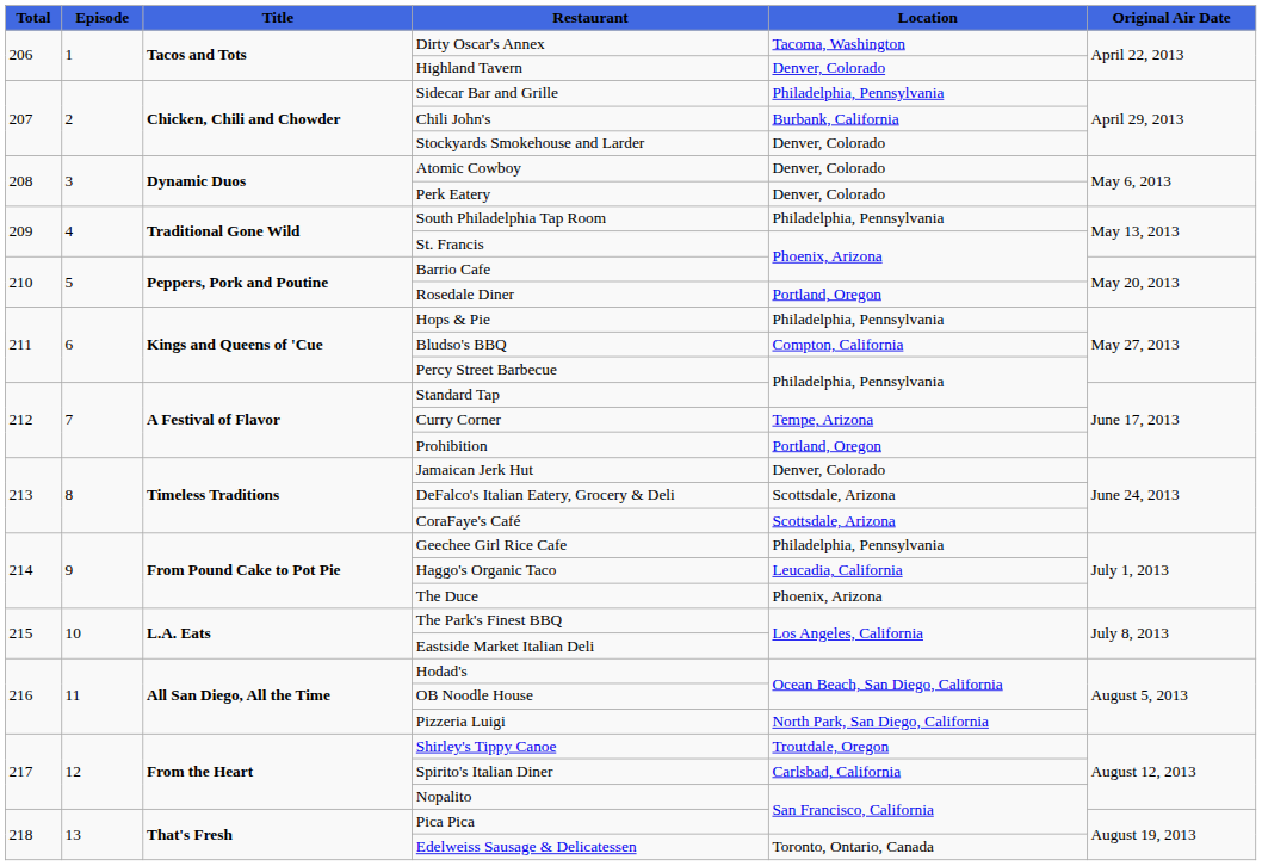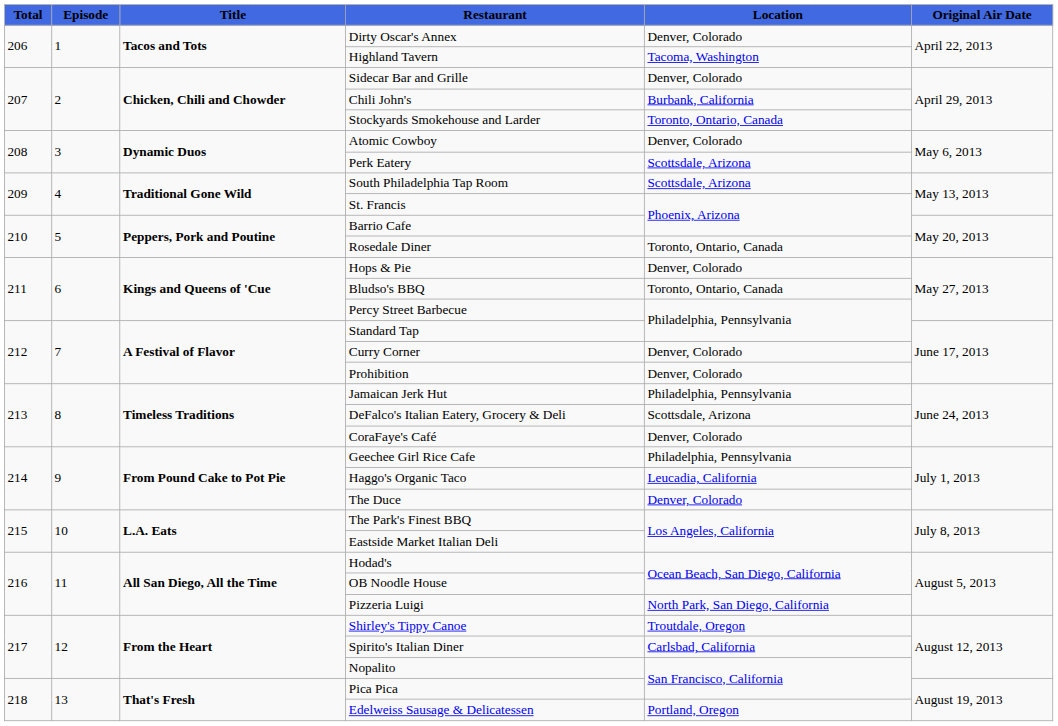 <table class="wikitable" style="width: 100%;">
 <tr>
 <th # style="background:#4169E1;">Total</th>
 <th # style="background:#4169E1;">Episode</th>
 <th # style="background:#4169E1;">Title</th>
 <th # style="background:#4169E1;">Restaurant</th>
 <th # style="background:#4169E1;">Location</th>
 <th # style="background:#4169E1;">Original Air Date</th>
 </tr>
 <tr>
 <td rowspan="2">206</td>
 <td rowspan="2">1</td>
 <td rowspan="2"><strong>Tacos and Tots</strong></td>
 <td>Dirty Oscar's Annex</td>
-<td><a href='#'>Tacoma, Washington</a></td>
+<td>Denver, Colorado</td>
 <td rowspan="2">April 22, 2013</td>
 </tr>
 <tr>
 <td>Highland Tavern</td>
-<td><a href='#'>Denver, Colorado</a></td>
+<td><a href='#'>Tacoma, Washington</a></td>
 </tr>
 <tr>
 <td rowspan="3">207</td>
 <td rowspan="3">2</td>
 <td rowspan="3"><strong>Chicken, Chili and Chowder</strong></td>
 <td>Sidecar Bar and Grille</td>
-<td><a href='#'>Philadelphia, Pennsylvania</a></td>
+<td>Denver, Colorado</td>
 <td rowspan="3">April 29, 2013</td>
 </tr>
 <tr>
 <td>Chili John's</td>
 <td><a href='#'>Burbank, California</a></td>
 </tr>
 <tr>
 <td>Stockyards Smokehouse and Larder</td>
-<td>Denver, Colorado</td>
+<td><a href='#'>Toronto, Ontario, Canada</a></td>
 </tr>
 <tr>
 <td rowspan="2">208</td>
 <td rowspan="2">3</td>
 <td rowspan="2"><strong>Dynamic Duos</strong></td>
 <td>Atomic Cowboy</td>
 <td>Denver, Colorado</td>
 <td rowspan="2">May 6, 2013</td>
 </tr>
 <tr>
 <td>Perk Eatery</td>
-<td>Denver, Colorado</td>
+<td><a href='#'>Scottsdale, Arizona</a></td>
 </tr>
 <tr>
 <td rowspan="2">209</td>
 <td rowspan="2">4</td>
 <td rowspan="2"><strong>Traditional Gone Wild</strong></td>
 <td>South Philadelphia Tap Room</td>
-<td>Philadelphia, Pennsylvania</td>
+<td><a href='#'>Scottsdale, Arizona</a></td>
 <td rowspan="2">May 13, 2013</td>
 </tr>
 <tr>
 <td>St. Francis</td>
 <td rowspan="2"><a href='#'>Phoenix, Arizona</a></td>
 </tr>
 <tr>
 <td rowspan="2">210</td>
 <td rowspan="2">5</td>
 <td rowspan="2"><strong>Peppers, Pork and Poutine</strong></td>
 <td>Barrio Cafe</td>
 <td rowspan="2">May 20, 2013</td>
 </tr>
 <tr>
 <td>Rosedale Diner</td>
-<td><a href='#'>Portland, Oregon</a></td>
+<td>Toronto, Ontario, Canada</td>
 </tr>
 <tr>
 <td rowspan="3">211</td>
 <td rowspan="3">6</td>
 <td rowspan="3"><strong>Kings and Queens of 'Cue</strong></td>
 <td>Hops & Pie</td>
-<td>Philadelphia, Pennsylvania</td>
+<td>Denver, Colorado</td>
 <td rowspan="3">May 27, 2013</td>
 </tr>
 <tr>
 <td>Bludso's BBQ</td>
-<td><a href='#'>Compton, California</a></td>
+<td>Toronto, Ontario, Canada</td>
 </tr>
 <tr>
 <td>Percy Street Barbecue</td>
 <td rowspan="2">Philadelphia, Pennsylvania</td>
 </tr>
 <tr>
 <td rowspan="3">212</td>
 <td rowspan="3">7</td>
 <td rowspan="3"><strong>A Festival of Flavor</strong></td>
 <td>Standard Tap</td>
 <td rowspan="3">June 17, 2013</td>
 </tr>
 <tr>
 <td>Curry Corner</td>
-<td><a href='#'>Tempe, Arizona</a></td>
+<td>Denver, Colorado</td>
 </tr>
 <tr>
 <td>Prohibition</td>
-<td><a href='#'>Portland, Oregon</a></td>
+<td>Denver, Colorado</td>
 </tr>
 <tr>
 <td rowspan="3">213</td>
 <td rowspan="3">8</td>
 <td rowspan="3"><strong>Timeless Traditions</strong></td>
 <td>Jamaican Jerk Hut</td>
-<td>Denver, Colorado</td>
+<td>Philadelphia, Pennsylvania</td>
 <td rowspan="3">June 24, 2013</td>
 </tr>
 <tr>
 <td>DeFalco's Italian Eatery, Grocery & Deli</td>
 <td>Scottsdale, Arizona</td>
 </tr>
 <tr>
 <td>CoraFaye's Café</td>
-<td><a href='#'>Scottsdale, Arizona</a></td>
+<td>Denver, Colorado</td>
 </tr>
 <tr>
 <td rowspan="3">214</td>
 <td rowspan="3">9</td>
 <td rowspan="3"><strong>From Pound Cake to Pot Pie</strong></td>
 <td>Geechee Girl Rice Cafe</td>
 <td>Philadelphia, Pennsylvania</td>
 <td rowspan="3">July 1, 2013</td>
 </tr>
 <tr>
 <td>Haggo's Organic Taco</td>
 <td><a href='#'>Leucadia, California</a></td>
 </tr>
 <tr>
 <td>The Duce</td>
-<td>Phoenix, Arizona</td>
+<td><a href='#'>Denver, Colorado</a></td>
 </tr>
 <tr>
 <td rowspan="2">215</td>
 <td rowspan="2">10</td>
 <td rowspan="2"><strong>L.A. Eats</strong></td>
 <td>The Park's Finest BBQ</td>
 <td rowspan="2"><a href='#'>Los Angeles, California</a></td>
 <td rowspan="2">July 8, 2013</td>
 </tr>
 <tr>
 <td>Eastside Market Italian Deli</td>
 </tr>
 <tr>
 <td rowspan="3">216</td>
 <td rowspan="3">11</td>
 <td rowspan="3"><strong>All San Diego, All the Time</strong></td>
 <td>Hodad's</td>
 <td rowspan="2"><a href='#'>Ocean Beach, San Diego, California</a></td>
 <td rowspan="3">August 5, 2013</td>
 </tr>
 <tr>
 <td>OB Noodle House</td>
 </tr>
 <tr>
 <td>Pizzeria Luigi</td>
 <td><a href='#'>North Park, San Diego, California</a></td>
 </tr>
 <tr>
 <td rowspan="3">217</td>
 <td rowspan="3">12</td>
 <td rowspan="3"><strong>From the Heart</strong></td>
 <td><a href='#'>Shirley's Tippy Canoe</a></td>
 <td><a href='#'>Troutdale, Oregon</a></td>
 <td rowspan="3">August 12, 2013</td>
 </tr>
 <tr>
 <td>Spirito's Italian Diner</td>
 <td><a href='#'>Carlsbad, California</a></td>
 </tr>
 <tr>
 <td>Nopalito</td>
 <td rowspan="2"><a href='#'>San Francisco, California</a></td>
 </tr>
 <tr>
 <td rowspan="2">218</td>
 <td rowspan="2">13</td>
 <td rowspan="2"><strong>That's Fresh</strong></td>
 <td>Pica Pica</td>
 <td rowspan="2">August 19, 2013</td>
 </tr>
 <tr>
 <td><a href='#'>Edelweiss Sausage & Delicatessen</a></td>
-<td>Toronto, Ontario, Canada</td>
+<td><a href='#'>Portland, Oregon</a></td>
 </tr>
 </table>
